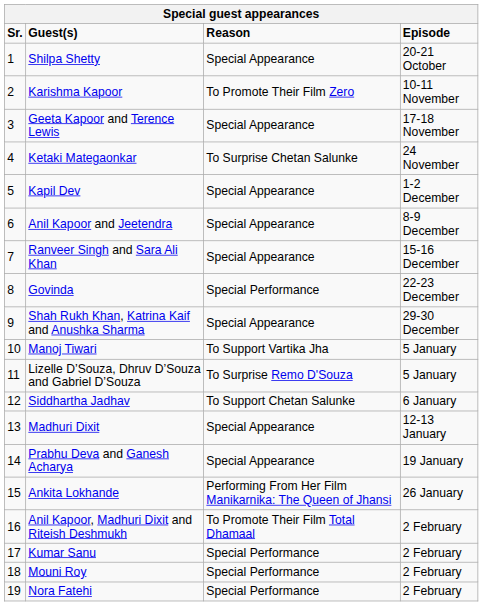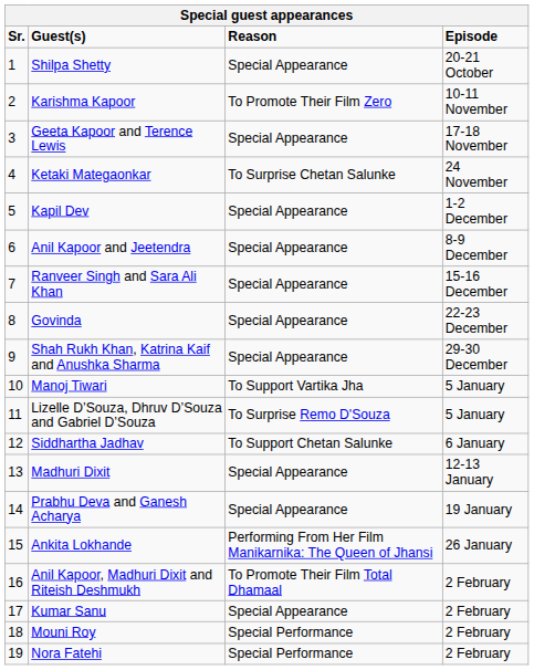 <table class=wikitable style="width: 100%;">
 <tr>
 <th colspan=7>Special guest appearances</th>
 </tr>
 <tr>
 <td><strong>Sr.</strong></td>
 <td><strong>Guest(s)</strong></td>
 <td><strong>Reason</strong></td>
 <td><strong>Episode</strong></td>
 </tr>
 <tr>
 <td>1</td>
 <td><a href='#'>Shilpa Shetty</a></td>
 <td>Special Appearance</td>
 <td>20-21 October</td>
 </tr>
 <tr>
 <td>2</td>
 <td><a href='#'>Karishma Kapoor</a></td>
 <td>To Promote Their Film <a href='#'>Zero</a></td>
 <td>10-11 November</td>
 </tr>
 <tr>
 <td>3</td>
 <td><a href='#'>Geeta Kapoor</a> and <a href='#'>Terence Lewis</a></td>
 <td>Special Appearance</td>
 <td>17-18 November</td>
 </tr>
 <tr>
 <td>4</td>
 <td><a href='#'>Ketaki Mategaonkar</a></td>
 <td>To Surprise Chetan Salunke</td>
 <td>24 November</td>
 </tr>
 <tr>
 <td>5</td>
 <td><a href='#'>Kapil Dev</a></td>
 <td>Special Appearance</td>
 <td>1-2 December</td>
 </tr>
 <tr>
 <td>6</td>
 <td><a href='#'>Anil Kapoor</a> and <a href='#'>Jeetendra</a></td>
 <td>Special Appearance</td>
 <td>8-9 December</td>
 </tr>
 <tr>
 <td>7</td>
 <td><a href='#'>Ranveer Singh</a> and <a href='#'>Sara Ali Khan</a></td>
 <td>Special Appearance</td>
 <td>15-16 December</td>
 </tr>
 <tr>
 <td>8</td>
 <td><a href='#'>Govinda</a></td>
-<td>Special Performance</td>
+<td>Special Appearance</td>
 <td>22-23 December</td>
 </tr>
 <tr>
 <td>9</td>
 <td><a href='#'>Shah Rukh Khan</a>, <a href='#'>Katrina Kaif</a> and <a href='#'>Anushka Sharma</a></td>
 <td>Special Appearance</td>
 <td>29-30 December</td>
 </tr>
 <tr>
 <td>10</td>
 <td><a href='#'>Manoj Tiwari</a></td>
 <td>To Support Vartika Jha</td>
 <td>5 January</td>
 </tr>
 <tr>
 <td>11</td>
 <td>Lizelle D’Souza, Dhruv D’Souza and Gabriel D’Souza</td>
 <td>To Surprise <a href='#'>Remo D'Souza</a></td>
 <td>5 January</td>
 </tr>
 <tr>
 <td>12</td>
 <td><a href='#'>Siddhartha Jadhav</a></td>
 <td>To Support Chetan Salunke</td>
 <td>6 January</td>
 </tr>
 <tr>
 <td>13</td>
 <td><a href='#'>Madhuri Dixit</a></td>
 <td>Special Appearance</td>
 <td>12-13 January</td>
 </tr>
 <tr>
 <td>14</td>
 <td><a href='#'>Prabhu Deva</a> and <a href='#'>Ganesh Acharya</a></td>
 <td>Special Appearance</td>
 <td>19 January</td>
 </tr>
 <tr>
 <td>15</td>
 <td><a href='#'>Ankita Lokhande</a></td>
 <td>Performing From Her Film <a href='#'>Manikarnika: The Queen of Jhansi</a></td>
 <td>26 January</td>
 </tr>
 <tr>
 <td>16</td>
 <td><a href='#'>Anil Kapoor</a>, <a href='#'>Madhuri Dixit</a> and <a href='#'>Riteish Deshmukh</a></td>
 <td>To Promote Their Film <a href='#'>Total Dhamaal</a></td>
 <td>2 February</td>
 </tr>
 <tr>
 <td>17</td>
 <td><a href='#'>Kumar Sanu</a></td>
-<td>Special Performance</td>
+<td>Special Appearance</td>
 <td>2 February</td>
 </tr>
 <tr>
 <td>18</td>
 <td><a href='#'>Mouni Roy</a></td>
 <td>Special Performance</td>
 <td>2 February</td>
 </tr>
 <tr>
 <td>19</td>
 <td><a href='#'>Nora Fatehi</a></td>
 <td>Special Performance</td>
 <td>2 February</td>
 </tr>
 </table>
